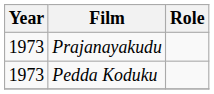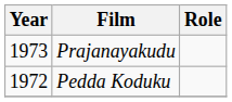 <table class="wikitable sortable">
 <tr>
 <th>Year</th>
 <th>Film</th>
 <th>Role</th>
 </tr>
 <tr>
 <td>1973</td>
 <td><em>Prajanayakudu</em></td>
 <td></td>
 </tr>
 <tr>
-<td>1973</td>
+<td>1972</td>
 <td><em>Pedda Koduku</em></td>
 <td></td>
 </tr>
 <tr>
 </tr>
 </table>
